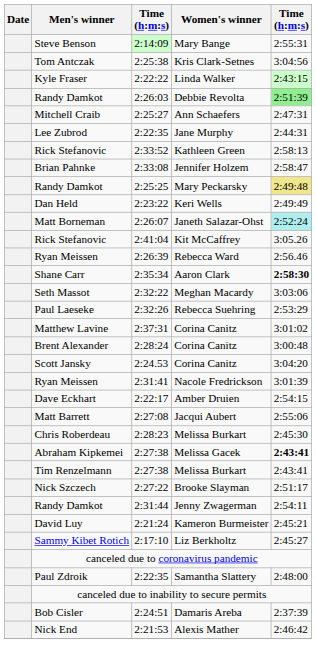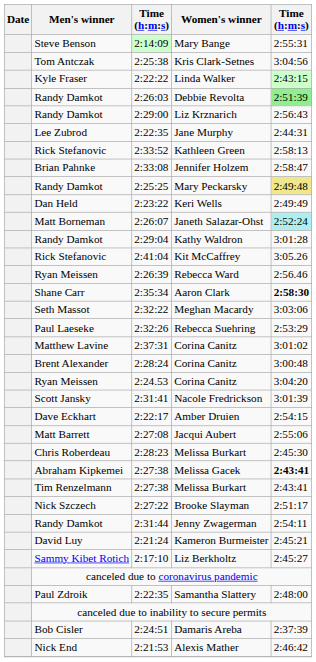 <table class="wikitable sortable plainrowheaders">
 <tr>
 <th scope="col">Date</th>
 <th scope="col">Men's winner</th>
 <th scope="col">Time<br>(<a href='#'>h</a>:<a href='#'>m</a>:<a href='#'>s</a>)</th>
 <th scope="col">Women's winner</th>
 <th scope="col">Time<br>(<a href='#'>h</a>:<a href='#'>m</a>:<a href='#'>s</a>)</th>
 </tr>
 <tr>
 <th scope="row"></th>
 <td>Steve Benson</td>
 <td style="background:#CCFFCC">2:14:09</td>
 <td>Mary Bange</td>
 <td>2:55:31</td>
 </tr>
 <tr>
 <th scope="row"></th>
 <td>Tom Antczak</td>
 <td>2:25:38</td>
 <td>Kris Clark-Setnes</td>
 <td>3:04:56</td>
 </tr>
 <tr>
 <th scope="row"></th>
 <td>Kyle Fraser</td>
 <td>2:22:22</td>
 <td>Linda Walker</td>
 <td style="background:#CCFFCC">2:43:15</td>
 </tr>
 <tr>
 <th scope="row"></th>
 <td>Randy Damkot</td>
 <td>2:26:03</td>
 <td>Debbie Revolta</td>
 <td style="background: lightgreen;">2:51:39</td>
 </tr>
 <tr>
 <th scope="row"></th>
-<td>Mitchell Craib</td>
-<td>2:25:27</td>
-<td>Ann Schaefers</td>
-<td>2:47:31</td>
+<td>Randy Damkot</td>
+<td>2:29:00</td>
+<td>Liz Krznarich</td>
+<td>2:56:43</td>
 </tr>
 <tr>
 <th scope="row"></th>
 <td>Lee Zubrod</td>
 <td>2:22:35</td>
 <td>Jane Murphy</td>
 <td>2:44:31</td>
 </tr>
 <tr>
 <th scope="row"></th>
 <td>Rick Stefanovic</td>
 <td>2:33:52</td>
 <td>Kathleen Green</td>
 <td>2:58:13</td>
 </tr>
 <tr>
 <th scope="row"></th>
 <td>Brian Pahnke</td>
 <td>2:33:08</td>
 <td>Jennifer Holzem</td>
 <td>2:58:47</td>
 </tr>
 <tr>
 <th scope="row"></th>
 <td>Randy Damkot</td>
 <td>2:25:25</td>
 <td>Mary Peckarsky</td>
 <td style="background: khaki;">2:49:48</td>
 </tr>
 <tr>
 <th scope="row"></th>
 <td>Dan Held</td>
 <td>2:23:22</td>
 <td>Keri Wells</td>
 <td>2:49:49</td>
 </tr>
 <tr>
 <th scope="row"></th>
 <td>Matt Borneman</td>
 <td>2:26:07</td>
 <td>Janeth Salazar-Ohst</td>
 <td style="background: paleturquoise;">2:52:24</td>
+</tr>
+<tr>
+<th scope="row"></th>
+<td>Randy Damkot</td>
+<td>2:29:04</td>
+<td>Kathy Waldron</td>
+<td>3:01:28</td>
 </tr>
 <tr>
 <th scope="row"></th>
 <td>Rick Stefanovic</td>
 <td>2:41:04</td>
 <td>Kit McCaffrey</td>
 <td>3:05.26</td>
 </tr>
 <tr>
 <th scope="row"></th>
 <td>Ryan Meissen</td>
 <td>2:26:39</td>
 <td>Rebecca Ward</td>
 <td>2:56.46</td>
 </tr>
 <tr>
 <th scope="row"></th>
 <td>Shane Carr</td>
 <td>2:35:34</td>
 <td>Aaron Clark</td>
 <td><strong>2:58:30</strong></td>
 </tr>
 <tr>
 <th scope="row"></th>
 <td>Seth Massot</td>
 <td>2:32:22</td>
 <td>Meghan Macardy</td>
 <td>3:03:06</td>
 </tr>
 <tr>
 <th scope="row"></th>
 <td>Paul Laeseke</td>
 <td>2:32:26</td>
 <td>Rebecca Suehring</td>
 <td>2:53:29</td>
 </tr>
 <tr>
 <th scope="row"></th>
 <td>Matthew Lavine</td>
 <td>2:37:31</td>
 <td>Corina Canitz</td>
 <td>3:01:02</td>
 </tr>
 <tr>
 <th scope="row"></th>
 <td>Brent Alexander</td>
 <td>2:28:24</td>
 <td>Corina Canitz</td>
 <td>3:00:48</td>
 </tr>
 <tr>
 <th scope="row"></th>
-<td>Scott Jansky</td>
+<td>Ryan Meissen</td>
 <td>2:24.53</td>
 <td>Corina Canitz</td>
 <td>3:04:20</td>
 </tr>
 <tr>
 <th scope="row"></th>
-<td>Ryan Meissen</td>
+<td>Scott Jansky</td>
 <td>2:31:41</td>
 <td>Nacole Fredrickson</td>
 <td>3:01:39</td>
 </tr>
 <tr>
 <th scope="row"></th>
 <td>Dave Eckhart</td>
 <td>2:22:17</td>
 <td>Amber Druien</td>
 <td>2:54:15</td>
 </tr>
 <tr>
 <th scope="row"></th>
 <td>Matt Barrett</td>
 <td>2:27:08</td>
 <td>Jacqui Aubert</td>
 <td>2:55:06</td>
 </tr>
 <tr>
 <th scope="row"></th>
 <td>Chris Roberdeau</td>
 <td>2:28:23</td>
 <td>Melissa Burkart</td>
 <td>2:45:30</td>
 </tr>
 <tr>
 <th scope="row"></th>
 <td>Abraham Kipkemei</td>
 <td>2:27:38</td>
 <td>Melissa Gacek</td>
 <td><strong>2:43:41</strong></td>
 </tr>
 <tr>
 <th scope="row"></th>
 <td>Tim Renzelmann</td>
 <td>2:27:38</td>
 <td>Melissa Burkart</td>
 <td>2:43:41</td>
 </tr>
 <tr>
 <th scope="row"></th>
 <td>Nick Szczech</td>
 <td>2:27:22</td>
 <td>Brooke Slayman</td>
 <td>2:51:17</td>
 </tr>
 <tr>
 <th scope="row"></th>
 <td>Randy Damkot</td>
 <td>2:31:44</td>
 <td>Jenny Zwagerman</td>
 <td>2:54:11</td>
 </tr>
 <tr>
 <th scope="row"></th>
 <td>David Luy</td>
 <td>2:21:24</td>
 <td>Kameron Burmeister</td>
 <td>2:45:21</td>
 </tr>
 <tr>
 <th scope="row"></th>
 <td><a href='#'>Sammy Kibet Rotich</a></td>
 <td>2:17:10</td>
 <td>Liz Berkholtz</td>
 <td>2:45:27</td>
 </tr>
 <tr>
 <th scope="row"></th>
 <td colspan="4" align="center">canceled due to <a href='#'>coronavirus pandemic</a></td>
 </tr>
 <tr>
 <th scope="row"></th>
 <td>Paul Zdroik</td>
 <td>2:22:35</td>
 <td>Samantha Slattery</td>
 <td>2:48:00</td>
 </tr>
 <tr>
 <th scope="row"></th>
 <td colspan="4" align="center">canceled due to inability to secure permits</td>
 </tr>
 <tr>
 <th scope="row"></th>
 <td>Bob Cisler</td>
 <td>2:24:51</td>
 <td>Damaris Areba</td>
 <td>2:37:39</td>
 </tr>
 <tr>
 <th scope="row"></th>
 <td>Nick End</td>
 <td>2:21:53</td>
 <td>Alexis Mather</td>
 <td>2:46:42</td>
 </tr>
 <tr>
 </tr>
 </table>
